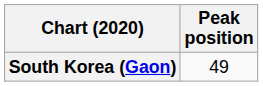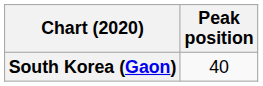 <table class="wikitable sortable plainrowheaders" style="text-align:center">
 <tr>
 <th scope="col">Chart (2020)</th>
 <th scope="col">Peak<br>position</th>
 </tr>
 <tr>
 <th scope="row">South Korea (<a href='#'>Gaon</a>)</th>
-<td>49</td>
+<td>40</td>
 </tr>
 </table>
